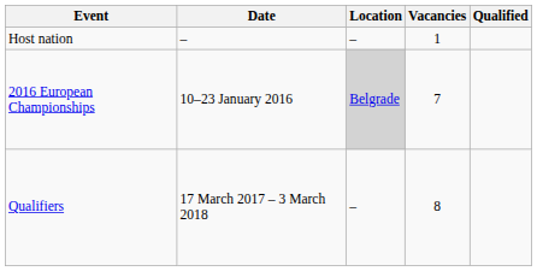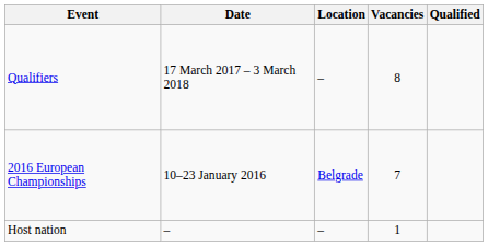 <table class="wikitable">
 <tr>
 <th>Event</th>
 <th>Date</th>
 <th>Location</th>
 <th>Vacancies</th>
 <th>Qualified</th>
 </tr>
 <tr>
+<td><a href='#'>Qualifiers</a></td>
+<td>17 March 2017 – 3 March 2018</td>
+<td>–</td>
+<td align=center>8</td>
+<td><br><br><br><br><br><br><br></td>
+</tr>
+<tr>
+<td><a href='#'>2016 European Championships</a></td>
+<td>10–23 January 2016</td>
+<td> <a href='#'>Belgrade</a></td>
+<td align=center>7</td>
+<td><br><br><br><br><br><br></td>
+</tr>
+<tr>
 <td>Host nation</td>
 <td>–</td>
 <td>–</td>
 <td align=center>1</td>
 <td></td>
 </tr>
-<tr>
-<td><a href='#'>2016 European Championships</a></td>
-<td>10–23 January 2016</td>
-<td style="background: lightgrey;"> <a href='#'>Belgrade</a></td>
-<td align=center>7</td>
-<td><br><br><br><br><br><br></td>
-</tr>
-<tr>
-<td><a href='#'>Qualifiers</a></td>
-<td>17 March 2017 – 3 March 2018</td>
-<td>–</td>
-<td align=center>8</td>
-<td><br><br><br><br><br><br><br></td>
-</tr>
 </table>
